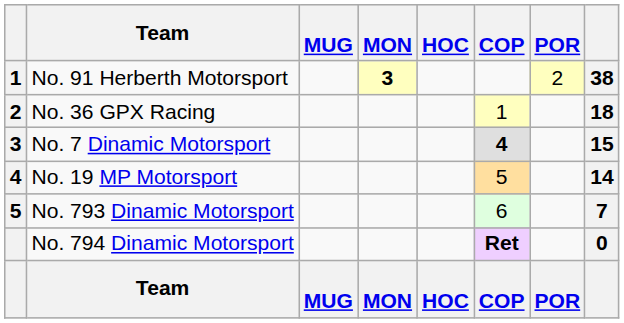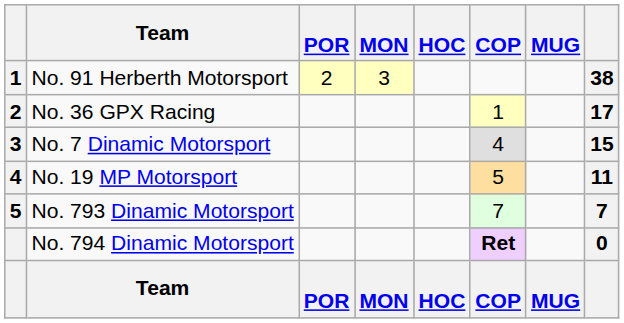 <table align=left| class="wikitable" style="font-size: 85%; text-align: center">
 <tr valign="top">
 <th valign=middle></th>
 <th valign=middle>Team</th>
-<th><br><a href='#'>MUG</a></th>
+<th><br><a href='#'>POR</a></th>
 <th><br><a href='#'>MON</a></th>
 <th><br><a href='#'>HOC</a></th>
 <th><br><a href='#'>COP</a></th>
-<th><br><a href='#'>POR</a></th>
+<th><br><a href='#'>MUG</a></th>
 <th valign=middle>  </th>
 </tr>
 <tr>
 <th>1</th>
 <td align=left> No. 91 Herberth Motorsport</td>
-<td></td>
-<td style="background:#FFFFBF;"><strong>3</strong></td>
+<td style="background:#FFFFBF;">2</td>
+<td style="background:#FFFFBF;">3</td>
 <td></td>
 <td></td>
-<td style="background:#FFFFBF;">2</td>
+<td></td>
 <th>38</th>
 </tr>
 <tr>
 <th>2</th>
 <td align=left> No. 36 GPX Racing</td>
 <td></td>
 <td></td>
 <td></td>
 <td style="background:#FFFFBF;">1</td>
 <td></td>
-<th>18</th>
+<th>17</th>
 </tr>
 <tr>
 <th>3</th>
 <td align=left> No. 7 <a href='#'>Dinamic Motorsport</a></td>
 <td></td>
 <td></td>
 <td></td>
-<td style="background:#DFDFDF;"><strong>4</strong></td>
+<td style="background:#DFDFDF;">4</td>
 <td></td>
 <th>15</th>
 </tr>
 <tr>
 <th>4</th>
 <td align=left> No. 19 <a href='#'>MP Motorsport</a></td>
 <td></td>
 <td></td>
 <td></td>
 <td style="background:#FFDF9F;">5</td>
 <td></td>
-<th>14</th>
+<th>11</th>
 </tr>
 <tr>
 <th>5</th>
 <td align=left> No. 793 <a href='#'>Dinamic Motorsport</a></td>
 <td></td>
 <td></td>
 <td></td>
-<td style="background:#DFFFDF;">6</td>
+<td style="background:#DFFFDF;">7</td>
 <td></td>
 <th>7</th>
 </tr>
 <tr>
 <th></th>
 <td align=left> No. 794 <a href='#'>Dinamic Motorsport</a></td>
 <td></td>
 <td></td>
 <td></td>
 <td style="background:#EFCFFF;"><strong>Ret</strong></td>
 <td></td>
 <th>0</th>
 </tr>
 <tr>
 <th valign=middle></th>
 <th valign=middle>Team</th>
-<th><br><a href='#'>MUG</a></th>
+<th><br><a href='#'>POR</a></th>
 <th><br><a href='#'>MON</a></th>
 <th><br><a href='#'>HOC</a></th>
 <th><br><a href='#'>COP</a></th>
-<th><br><a href='#'>POR</a></th>
+<th><br><a href='#'>MUG</a></th>
 <th valign=middle>  </th>
 </tr>
 </table>
